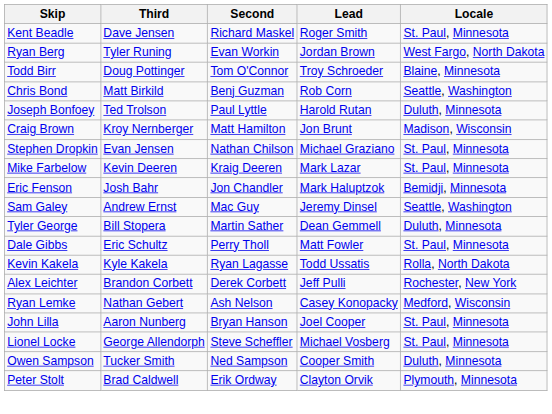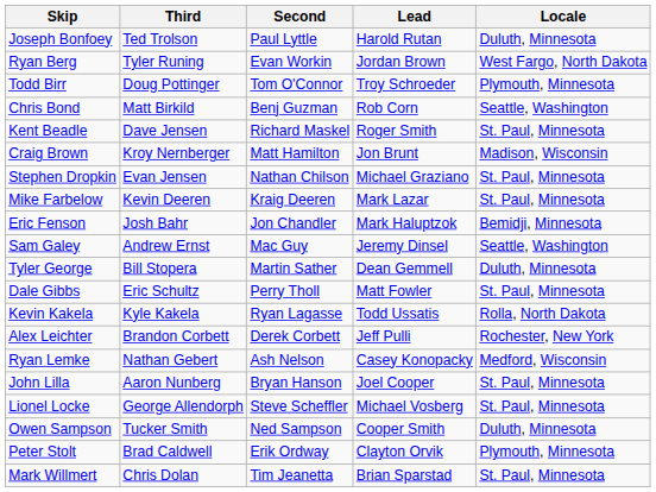 <table class=wikitable>
 <tr>
 <th>Skip</th>
 <th>Third</th>
 <th>Second</th>
 <th>Lead</th>
 <th>Locale</th>
 </tr>
 <tr>
-<td><a href='#'>Kent Beadle</a></td>
-<td><a href='#'>Dave Jensen</a></td>
-<td><a href='#'>Richard Maskel</a></td>
-<td><a href='#'>Roger Smith</a></td>
-<td> <a href='#'>St. Paul</a>, <a href='#'>Minnesota</a></td>
+<td><a href='#'>Joseph Bonfoey</a></td>
+<td><a href='#'>Ted Trolson</a></td>
+<td><a href='#'>Paul Lyttle</a></td>
+<td><a href='#'>Harold Rutan</a></td>
+<td> <a href='#'>Duluth</a>, <a href='#'>Minnesota</a></td>
 </tr>
 <tr>
 <td><a href='#'>Ryan Berg</a></td>
 <td><a href='#'>Tyler Runing</a></td>
 <td><a href='#'>Evan Workin</a></td>
 <td><a href='#'>Jordan Brown</a></td>
 <td> <a href='#'>West Fargo</a>, <a href='#'>North Dakota</a></td>
 </tr>
 <tr>
 <td><a href='#'>Todd Birr</a></td>
 <td><a href='#'>Doug Pottinger</a></td>
 <td><a href='#'>Tom O'Connor</a></td>
 <td><a href='#'>Troy Schroeder</a></td>
-<td> <a href='#'>Blaine</a>, <a href='#'>Minnesota</a></td>
+<td> <a href='#'>Plymouth</a>, <a href='#'>Minnesota</a></td>
 </tr>
 <tr>
 <td><a href='#'>Chris Bond</a></td>
 <td><a href='#'>Matt Birkild</a></td>
 <td><a href='#'>Benj Guzman</a></td>
 <td><a href='#'>Rob Corn</a></td>
 <td> <a href='#'>Seattle</a>, <a href='#'>Washington</a></td>
 </tr>
 <tr>
-<td><a href='#'>Joseph Bonfoey</a></td>
-<td><a href='#'>Ted Trolson</a></td>
-<td><a href='#'>Paul Lyttle</a></td>
-<td><a href='#'>Harold Rutan</a></td>
-<td> <a href='#'>Duluth</a>, <a href='#'>Minnesota</a></td>
+<td><a href='#'>Kent Beadle</a></td>
+<td><a href='#'>Dave Jensen</a></td>
+<td><a href='#'>Richard Maskel</a></td>
+<td><a href='#'>Roger Smith</a></td>
+<td> <a href='#'>St. Paul</a>, <a href='#'>Minnesota</a></td>
 </tr>
 <tr>
 <td><a href='#'>Craig Brown</a></td>
 <td><a href='#'>Kroy Nernberger</a></td>
 <td><a href='#'>Matt Hamilton</a></td>
 <td><a href='#'>Jon Brunt</a></td>
 <td> <a href='#'>Madison</a>, <a href='#'>Wisconsin</a></td>
 </tr>
 <tr>
 <td><a href='#'>Stephen Dropkin</a></td>
 <td><a href='#'>Evan Jensen</a></td>
 <td><a href='#'>Nathan Chilson</a></td>
 <td><a href='#'>Michael Graziano</a></td>
 <td> <a href='#'>St. Paul</a>, <a href='#'>Minnesota</a></td>
 </tr>
 <tr>
 <td><a href='#'>Mike Farbelow</a></td>
 <td><a href='#'>Kevin Deeren</a></td>
 <td><a href='#'>Kraig Deeren</a></td>
 <td><a href='#'>Mark Lazar</a></td>
 <td> <a href='#'>St. Paul</a>, <a href='#'>Minnesota</a></td>
 </tr>
 <tr>
 <td><a href='#'>Eric Fenson</a></td>
 <td><a href='#'>Josh Bahr</a></td>
 <td><a href='#'>Jon Chandler</a></td>
 <td><a href='#'>Mark Haluptzok</a></td>
 <td> <a href='#'>Bemidji</a>, <a href='#'>Minnesota</a></td>
 </tr>
 <tr>
 <td><a href='#'>Sam Galey</a></td>
 <td><a href='#'>Andrew Ernst</a></td>
 <td><a href='#'>Mac Guy</a></td>
 <td><a href='#'>Jeremy Dinsel</a></td>
 <td> <a href='#'>Seattle</a>, <a href='#'>Washington</a></td>
 </tr>
 <tr>
 <td><a href='#'>Tyler George</a></td>
 <td><a href='#'>Bill Stopera</a></td>
 <td><a href='#'>Martin Sather</a></td>
 <td><a href='#'>Dean Gemmell</a></td>
 <td> <a href='#'>Duluth</a>, <a href='#'>Minnesota</a></td>
 </tr>
 <tr>
 <td><a href='#'>Dale Gibbs</a></td>
 <td><a href='#'>Eric Schultz</a></td>
 <td><a href='#'>Perry Tholl</a></td>
 <td><a href='#'>Matt Fowler</a></td>
 <td> <a href='#'>St. Paul</a>, <a href='#'>Minnesota</a></td>
 </tr>
 <tr>
 <td><a href='#'>Kevin Kakela</a></td>
 <td><a href='#'>Kyle Kakela</a></td>
 <td><a href='#'>Ryan Lagasse</a></td>
 <td><a href='#'>Todd Ussatis</a></td>
 <td> <a href='#'>Rolla</a>, <a href='#'>North Dakota</a></td>
 </tr>
 <tr>
 <td><a href='#'>Alex Leichter</a></td>
 <td><a href='#'>Brandon Corbett</a></td>
 <td><a href='#'>Derek Corbett</a></td>
 <td><a href='#'>Jeff Pulli</a></td>
 <td> <a href='#'>Rochester</a>, <a href='#'>New York</a></td>
 </tr>
 <tr>
 <td><a href='#'>Ryan Lemke</a></td>
 <td><a href='#'>Nathan Gebert</a></td>
 <td><a href='#'>Ash Nelson</a></td>
 <td><a href='#'>Casey Konopacky</a></td>
 <td> <a href='#'>Medford</a>, <a href='#'>Wisconsin</a></td>
 </tr>
 <tr>
 <td><a href='#'>John Lilla</a></td>
 <td><a href='#'>Aaron Nunberg</a></td>
 <td><a href='#'>Bryan Hanson</a></td>
 <td><a href='#'>Joel Cooper</a></td>
 <td> <a href='#'>St. Paul</a>, <a href='#'>Minnesota</a></td>
 </tr>
 <tr>
 <td><a href='#'>Lionel Locke</a></td>
 <td><a href='#'>George Allendorph</a></td>
 <td><a href='#'>Steve Scheffler</a></td>
 <td><a href='#'>Michael Vosberg</a></td>
 <td> <a href='#'>St. Paul</a>, <a href='#'>Minnesota</a></td>
 </tr>
 <tr>
 <td><a href='#'>Owen Sampson</a></td>
 <td><a href='#'>Tucker Smith</a></td>
 <td><a href='#'>Ned Sampson</a></td>
 <td><a href='#'>Cooper Smith</a></td>
 <td> <a href='#'>Duluth</a>, <a href='#'>Minnesota</a></td>
 </tr>
 <tr>
 <td><a href='#'>Peter Stolt</a></td>
 <td><a href='#'>Brad Caldwell</a></td>
 <td><a href='#'>Erik Ordway</a></td>
 <td><a href='#'>Clayton Orvik</a></td>
 <td> <a href='#'>Plymouth</a>, <a href='#'>Minnesota</a></td>
 </tr>
+<tr>
+<td><a href='#'>Mark Willmert</a></td>
+<td><a href='#'>Chris Dolan</a></td>
+<td><a href='#'>Tim Jeanetta</a></td>
+<td><a href='#'>Brian Sparstad</a></td>
+<td> <a href='#'>St. Paul</a>, <a href='#'>Minnesota</a></td>
+</tr>
 </table>
